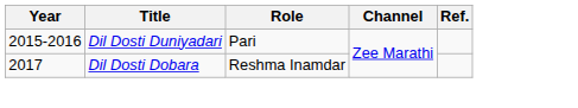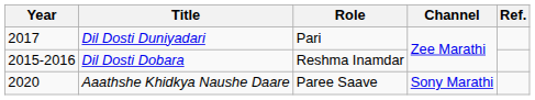 <table class="wikitable">
 <tr>
 <th>Year</th>
 <th>Title</th>
 <th>Role</th>
 <th>Channel</th>
 <th>Ref.</th>
 </tr>
 <tr>
-<td>2015-2016</td>
+<td>2017</td>
 <td><em><a href='#'>Dil Dosti Duniyadari</a></em></td>
 <td>Pari</td>
 <td rowspan="2"><a href='#'>Zee Marathi</a></td>
 <td></td>
 </tr>
 <tr>
-<td>2017</td>
+<td>2015-2016</td>
 <td><em><a href='#'>Dil Dosti Dobara</a></em></td>
 <td>Reshma Inamdar</td>
 <td></td>
 </tr>
+<tr>
+<td>2020</td>
+<td><em>Aaathshe Khidkya Naushe Daare</em></td>
+<td>Paree Saave</td>
+<td><a href='#'>Sony Marathi</a></td>
+<td></td>
+</tr>
 </table>
